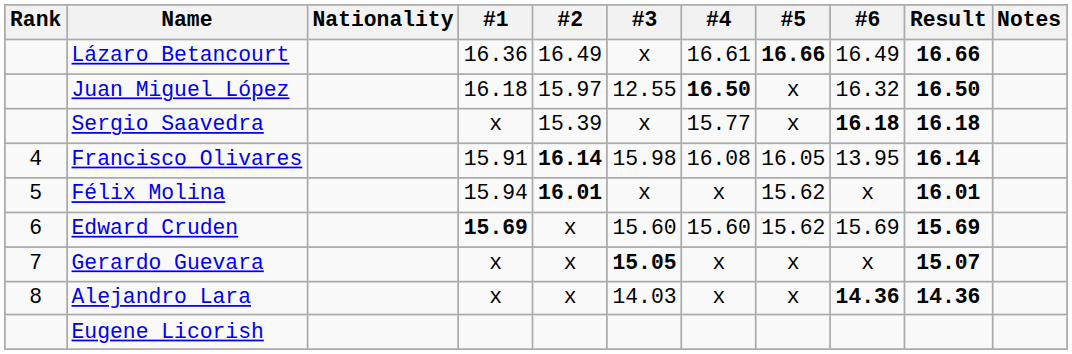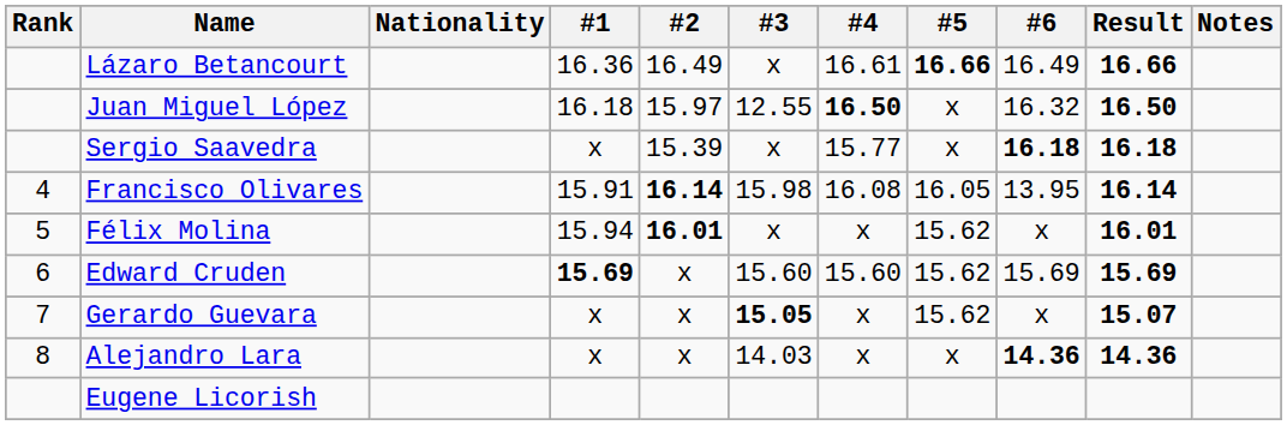 <table class="wikitable sortable" style="text-align:center;font-size:95%">
 <tr>
 <th>Rank</th>
 <th>Name</th>
 <th>Nationality</th>
 <th>#1</th>
 <th>#2</th>
 <th>#3</th>
 <th>#4</th>
 <th>#5</th>
 <th>#6</th>
 <th>Result</th>
 <th>Notes</th>
 </tr>
 <tr>
 <td></td>
 <td align=left><a href='#'>Lázaro Betancourt</a></td>
 <td align=left></td>
 <td>16.36</td>
 <td>16.49</td>
 <td>x</td>
 <td>16.61</td>
 <td><strong>16.66</strong></td>
 <td>16.49</td>
 <td><strong>16.66</strong></td>
 <td></td>
 </tr>
 <tr>
 <td></td>
 <td align=left><a href='#'>Juan Miguel López</a></td>
 <td align=left></td>
 <td>16.18</td>
 <td>15.97</td>
 <td>12.55</td>
 <td><strong>16.50</strong></td>
 <td>x</td>
 <td>16.32</td>
 <td><strong>16.50</strong></td>
 <td></td>
 </tr>
 <tr>
 <td></td>
 <td align=left><a href='#'>Sergio Saavedra</a></td>
 <td align=left></td>
 <td>x</td>
 <td>15.39</td>
 <td>x</td>
 <td>15.77</td>
 <td>x</td>
 <td><strong>16.18</strong></td>
 <td><strong>16.18</strong></td>
 <td></td>
 </tr>
 <tr>
 <td>4</td>
 <td align=left><a href='#'>Francisco Olivares</a></td>
 <td align=left></td>
 <td>15.91</td>
 <td><strong>16.14</strong></td>
 <td>15.98</td>
 <td>16.08</td>
 <td>16.05</td>
 <td>13.95</td>
 <td><strong>16.14</strong></td>
 <td></td>
 </tr>
 <tr>
 <td>5</td>
 <td align=left><a href='#'>Félix Molina</a></td>
 <td align=left></td>
 <td>15.94</td>
 <td><strong>16.01</strong></td>
 <td>x</td>
 <td>x</td>
 <td>15.62</td>
 <td>x</td>
 <td><strong>16.01</strong></td>
 <td></td>
 </tr>
 <tr>
 <td>6</td>
 <td align=left><a href='#'>Edward Cruden</a></td>
 <td align=left></td>
 <td><strong>15.69</strong></td>
 <td>x</td>
 <td>15.60</td>
 <td>15.60</td>
 <td>15.62</td>
 <td>15.69</td>
 <td><strong>15.69</strong></td>
 <td></td>
 </tr>
 <tr>
 <td>7</td>
 <td align=left><a href='#'>Gerardo Guevara</a></td>
 <td align=left></td>
 <td>x</td>
 <td>x</td>
 <td><strong>15.05</strong></td>
 <td>x</td>
-<td>x</td>
+<td>15.62</td>
 <td>x</td>
 <td><strong>15.07</strong></td>
 <td></td>
 </tr>
 <tr>
 <td>8</td>
 <td align=left><a href='#'>Alejandro Lara</a></td>
 <td align=left></td>
 <td>x</td>
 <td>x</td>
 <td>14.03</td>
 <td>x</td>
 <td>x</td>
 <td><strong>14.36</strong></td>
 <td><strong>14.36</strong></td>
 <td></td>
 </tr>
 <tr>
 <td></td>
 <td align=left><a href='#'>Eugene Licorish</a></td>
 <td align=left></td>
 <td></td>
 <td></td>
 <td></td>
 <td></td>
 <td></td>
 <td></td>
 <td><strong></strong></td>
 <td></td>
 </tr>
 </table>
